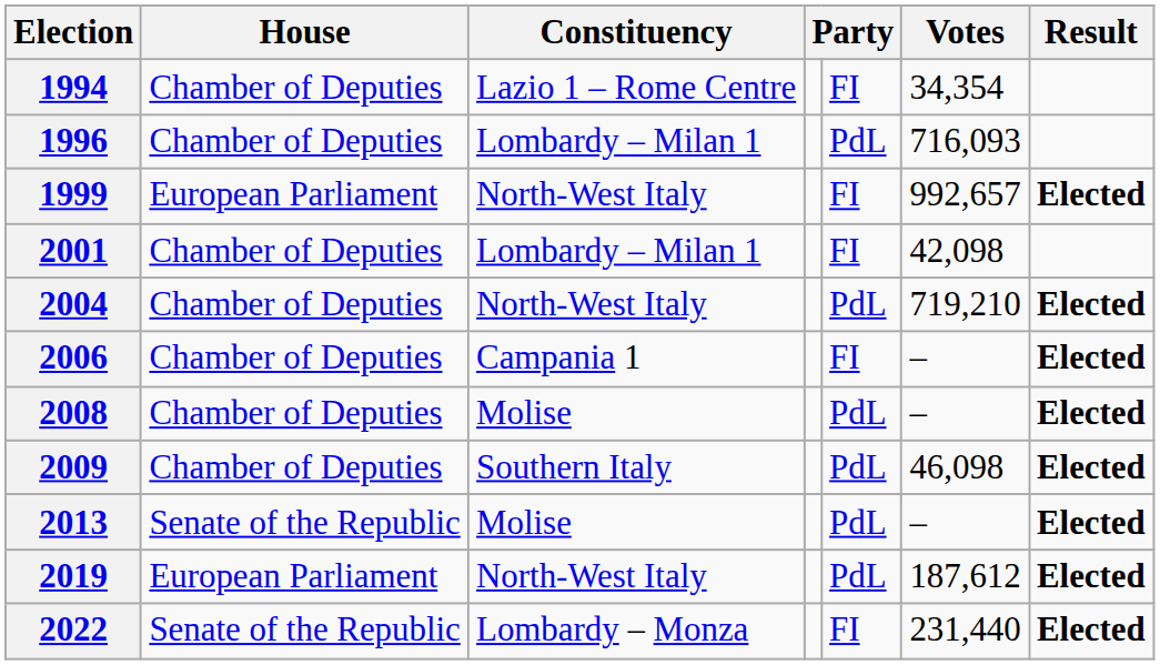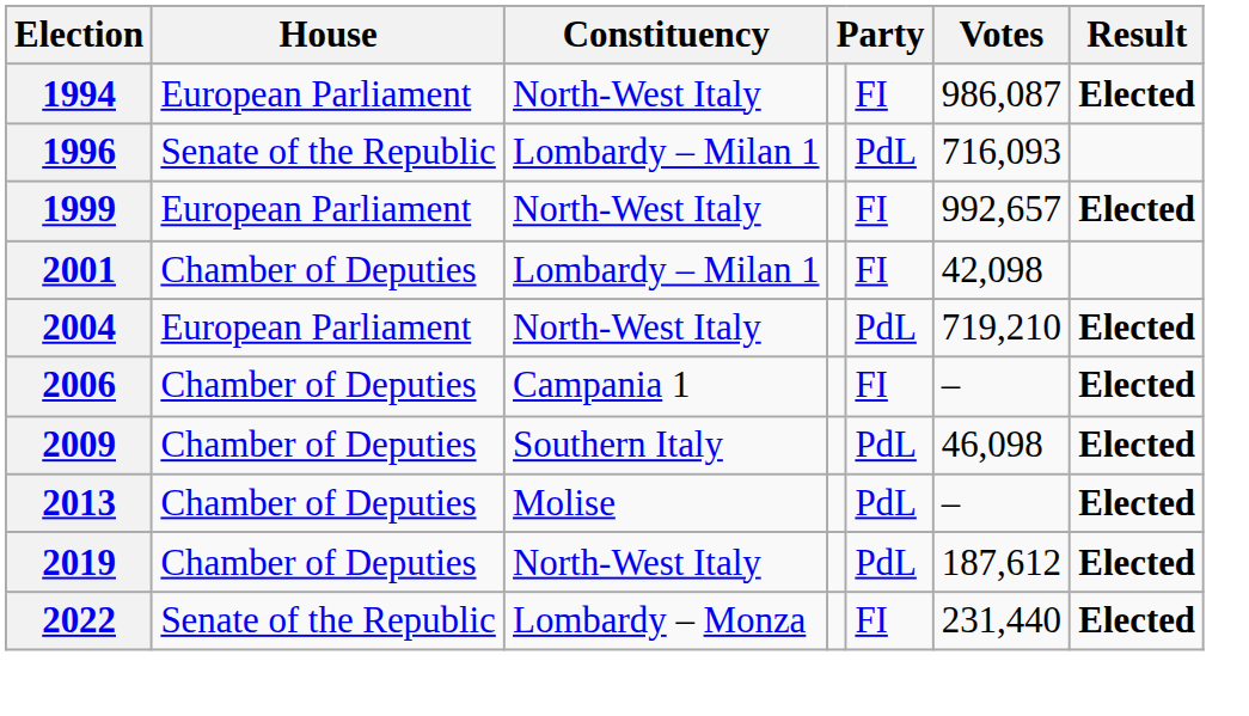 <table class="wikitable">
 <tr>
 <th>Election</th>
 <th>House</th>
 <th>Constituency</th>
 <th colspan="2">Party</th>
 <th>Votes</th>
 <th>Result</th>
 </tr>
 <tr>
 <th><a href='#'>1994</a></th>
-<td><a href='#'>Chamber of Deputies</a></td>
-<td><a href='#'>Lazio 1 – Rome Centre</a></td>
+<td><a href='#'>European Parliament</a></td>
+<td><a href='#'>North-West Italy</a></td>
 <td></td>
 <td><a href='#'>FI</a></td>
-<td>34,354</td>
-<td></td>
+<td>986,087</td>
+<td> <strong>Elected</strong></td>
 </tr>
 <tr>
 <th><a href='#'>1996</a></th>
-<td><a href='#'>Chamber of Deputies</a></td>
+<td><a href='#'>Senate of the Republic</a></td>
 <td><a href='#'>Lombardy – Milan 1</a></td>
 <td></td>
 <td><a href='#'>PdL</a></td>
 <td>716,093</td>
 <td></td>
 </tr>
 <tr>
 <th><a href='#'>1999</a></th>
 <td><a href='#'>European Parliament</a></td>
 <td><a href='#'>North-West Italy</a></td>
 <td></td>
 <td><a href='#'>FI</a></td>
 <td>992,657</td>
 <td> <strong>Elected</strong></td>
 </tr>
 <tr>
 <th><a href='#'>2001</a></th>
 <td><a href='#'>Chamber of Deputies</a></td>
 <td><a href='#'>Lombardy – Milan 1</a></td>
 <td></td>
 <td><a href='#'>FI</a></td>
 <td>42,098</td>
 <td></td>
 </tr>
 <tr>
 <th><a href='#'>2004</a></th>
-<td><a href='#'>Chamber of Deputies</a></td>
+<td><a href='#'>European Parliament</a></td>
 <td><a href='#'>North-West Italy</a></td>
 <td></td>
 <td><a href='#'>PdL</a></td>
 <td>719,210</td>
 <td> <strong>Elected</strong></td>
 </tr>
 <tr>
 <th><a href='#'>2006</a></th>
 <td><a href='#'>Chamber of Deputies</a></td>
 <td><a href='#'>Campania</a> 1</td>
 <td></td>
 <td><a href='#'>FI</a></td>
 <td>–</td>
 <td> <strong>Elected</strong></td>
 </tr>
 <tr>
-<th><a href='#'>2008</a></th>
-<td><a href='#'>Chamber of Deputies</a></td>
-<td><a href='#'>Molise</a></td>
-<td></td>
-<td><a href='#'>PdL</a></td>
-<td>–</td>
-<td> <strong>Elected</strong></td>
-</tr>
-<tr>
 <th><a href='#'>2009</a></th>
 <td><a href='#'>Chamber of Deputies</a></td>
 <td><a href='#'>Southern Italy</a></td>
 <td></td>
 <td><a href='#'>PdL</a></td>
 <td>46,098</td>
 <td> <strong>Elected</strong></td>
 </tr>
 <tr>
 <th><a href='#'>2013</a></th>
-<td><a href='#'>Senate of the Republic</a></td>
+<td><a href='#'>Chamber of Deputies</a></td>
 <td><a href='#'>Molise</a></td>
 <td></td>
 <td><a href='#'>PdL</a></td>
 <td>–</td>
 <td> <strong>Elected</strong></td>
 </tr>
 <tr>
 <th><a href='#'>2019</a></th>
-<td><a href='#'>European Parliament</a></td>
+<td><a href='#'>Chamber of Deputies</a></td>
 <td><a href='#'>North-West Italy</a></td>
 <td></td>
 <td><a href='#'>PdL</a></td>
 <td>187,612</td>
 <td> <strong>Elected</strong></td>
 </tr>
 <tr>
 <th><a href='#'>2022</a></th>
 <td><a href='#'>Senate of the Republic</a></td>
 <td><a href='#'>Lombardy</a> – <a href='#'>Monza</a></td>
 <td></td>
 <td><a href='#'>FI</a></td>
 <td>231,440</td>
 <td> <strong>Elected</strong></td>
 </tr>
 </table>
